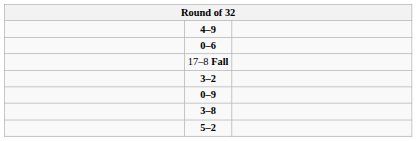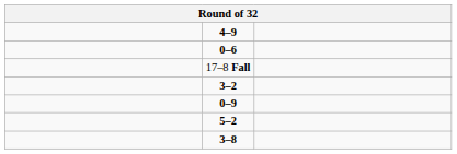 <table class="wikitable" style="text-align: center;">
 <tr>
 <th colspan=3>Round of 32</th>
 </tr>
 <tr>
 <td align=left width="270"></td>
 <td align=center width="65"><strong>4–9</strong></td>
 <td align=left width="270"><strong></strong></td>
 </tr>
 <tr>
 <td align=left></td>
 <td align=center><strong>0–6</strong></td>
 <td align=left><strong></strong></td>
 </tr>
 <tr>
 <td align=left><strong></strong></td>
 <td align=center>17–8 <strong>Fall</strong></td>
 <td align=left></td>
 </tr>
 <tr>
 <td align=left><strong></strong></td>
 <td align=center><strong>3–2</strong></td>
 <td align=left></td>
 </tr>
 <tr>
 <td align=left></td>
 <td align=center><strong>0–9</strong></td>
 <td align=left><strong></strong></td>
 </tr>
 <tr>
+<td align=left><strong></strong></td>
+<td align=center><strong>5–2</strong></td>
+<td align=left></td>
+</tr>
+<tr>
 <td align=left></td>
 <td align=center><strong>3–8</strong></td>
 <td align=left><strong></strong></td>
 </tr>
-<tr>
-<td align=left><strong></strong></td>
-<td align=center><strong>5–2</strong></td>
-<td align=left></td>
-</tr>
 </table>
